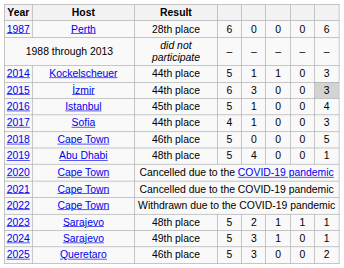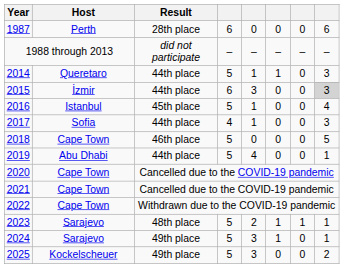 <table class="wikitable" style="text-align:center">
 <tr>
 <th width=30>Year</th>
 <th width=150>Host</th>
 <th width=120>Result</th>
 <th width=30></th>
 <th width=30></th>
 <th width=30></th>
 <th width=30></th>
 <th width=30></th>
 </tr>
 <tr>
 <td><a href='#'>1987</a></td>
 <td> <a href='#'>Perth</a></td>
 <td>28th place<br></td>
 <td>6</td>
 <td>0</td>
 <td>0</td>
 <td>0</td>
 <td>6</td>
 </tr>
 <tr>
 <td colspan=2>1988 through 2013</td>
 <td><em>did not participate</em></td>
 <td>–</td>
 <td>–</td>
 <td>–</td>
 <td>–</td>
 <td>–</td>
 </tr>
 <tr>
 <td><a href='#'>2014</a></td>
-<td> <a href='#'>Kockelscheuer</a></td>
+<td> <a href='#'>Queretaro</a></td>
 <td>44th place<br></td>
 <td>5</td>
 <td>1</td>
 <td>1</td>
 <td>0</td>
 <td>3</td>
 </tr>
 <tr>
 <td><a href='#'>2015</a></td>
 <td> <a href='#'>İzmir</a></td>
 <td>44th place<br></td>
 <td>6</td>
 <td>3</td>
 <td>0</td>
 <td>0</td>
 <td style="background: lightgrey;">3</td>
 </tr>
 <tr>
 <td><a href='#'>2016</a></td>
 <td> <a href='#'>Istanbul</a></td>
 <td>45th place<br></td>
 <td>5</td>
 <td>1</td>
 <td>0</td>
 <td>0</td>
 <td>4</td>
 </tr>
 <tr>
 <td><a href='#'>2017</a></td>
 <td> <a href='#'>Sofia</a></td>
 <td>44th place<br></td>
 <td>4</td>
 <td>1</td>
 <td>0</td>
 <td>0</td>
 <td>3</td>
 </tr>
 <tr>
 <td><a href='#'>2018</a></td>
 <td> <a href='#'>Cape Town</a></td>
 <td>46th place<br></td>
 <td>5</td>
 <td>0</td>
 <td>0</td>
 <td>0</td>
 <td>5</td>
 </tr>
 <tr>
 <td><a href='#'>2019</a></td>
 <td> <a href='#'>Abu Dhabi</a></td>
-<td>48th place<br></td>
+<td>44th place<br></td>
 <td>5</td>
 <td>4</td>
 <td>0</td>
 <td>0</td>
 <td>1</td>
 </tr>
 <tr>
 <td><a href='#'>2020</a></td>
 <td> <a href='#'>Cape Town</a></td>
 <td colspan=6 align=center>Cancelled due to the <a href='#'>COVID-19 pandemic</a></td>
 </tr>
 <tr>
 <td><a href='#'>2021</a></td>
 <td> <a href='#'>Cape Town</a></td>
 <td colspan=6 align=center>Cancelled due to the COVID-19 pandemic</td>
 </tr>
 <tr>
 <td><a href='#'>2022</a></td>
 <td> <a href='#'>Cape Town</a></td>
 <td colspan=6 align=center>Withdrawn due to the COVID-19 pandemic</td>
 </tr>
 <tr>
 <td><a href='#'>2023</a></td>
 <td> <a href='#'>Sarajevo</a></td>
 <td>48th place<br></td>
 <td>5</td>
 <td>2</td>
 <td>1</td>
 <td>1</td>
 <td>1</td>
 </tr>
 <tr>
 <td><a href='#'>2024</a></td>
 <td> <a href='#'>Sarajevo</a></td>
 <td>49th place<br></td>
 <td>5</td>
 <td>3</td>
 <td>1</td>
 <td>0</td>
 <td>1</td>
 </tr>
 <tr>
 <td><a href='#'>2025</a></td>
-<td> <a href='#'>Queretaro</a></td>
-<td>46th place<br></td>
+<td> <a href='#'>Kockelscheuer</a></td>
+<td>49th place<br></td>
 <td>5</td>
 <td>3</td>
 <td>0</td>
 <td>0</td>
 <td>2</td>
 </tr>
 </table>
